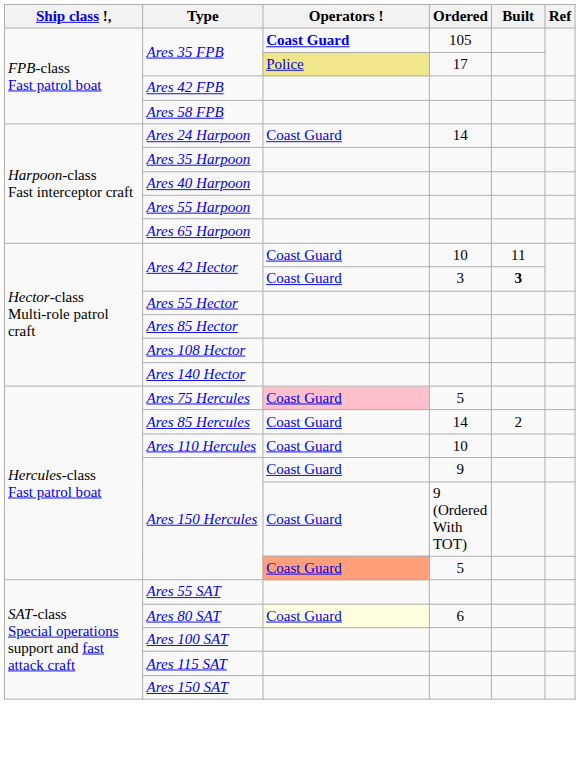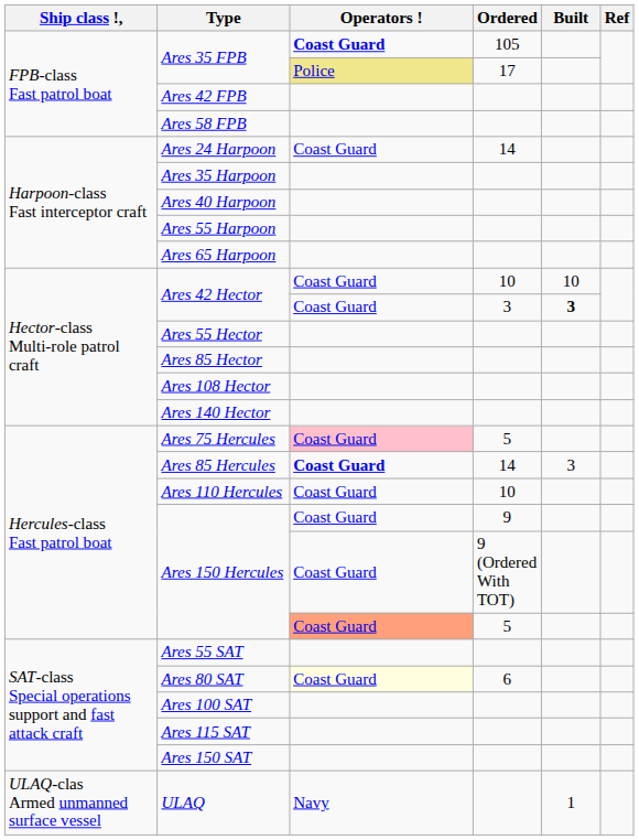 <table class=wikitable sortable>
 <tr>
 <th width=140><a href='#'>Ship class</a> !,</th>
 <th width=120>Type</th>
 <th width=170>Operators !</th>
 <th width=50>Ordered</th>
 <th width=50>Built</th>
 <th width=20>Ref</th>
 </tr>
 <tr>
 <td rowspan=4><em>FPB</em>-class<br><a href='#'>Fast patrol boat</a></td>
 <td rowspan=2><em><a href='#'>Ares 35 FPB</a></em></td>
 <td><strong> <a href='#'>Coast Guard</a></strong></td>
 <td align=center>105</td>
 <td></td>
 <td rowspan=2></td>
 </tr>
 <tr>
 <td style="background: khaki;"> <a href='#'>Police</a></td>
 <td align=center>17</td>
 <td></td>
 </tr>
 <tr>
 <td><em><a href='#'>Ares 42 FPB</a></em></td>
 <td></td>
 <td></td>
 <td></td>
 <td></td>
 </tr>
 <tr>
 <td><em><a href='#'>Ares 58 FPB</a></em></td>
 <td></td>
 <td></td>
 <td></td>
 <td></td>
 </tr>
 <tr>
 <td rowspan=5><em>Harpoon</em>-class<br>Fast interceptor craft</td>
 <td><em><a href='#'>Ares 24 Harpoon</a></em></td>
 <td> <a href='#'>Coast Guard</a></td>
 <td align=center>14</td>
 <td></td>
 <td></td>
 </tr>
 <tr>
 <td><em><a href='#'>Ares 35 Harpoon</a></em></td>
 <td></td>
 <td></td>
 <td></td>
 <td></td>
 </tr>
 <tr>
 <td><em><a href='#'>Ares 40 Harpoon</a></em></td>
 <td></td>
 <td></td>
 <td></td>
 <td></td>
 </tr>
 <tr>
 <td><em><a href='#'>Ares 55 Harpoon</a></em></td>
 <td></td>
 <td></td>
 <td></td>
 <td></td>
 </tr>
 <tr>
 <td><em><a href='#'>Ares 65 Harpoon</a></em></td>
 <td></td>
 <td></td>
 <td></td>
 <td></td>
 </tr>
 <tr>
 <td rowspan=6><em>Hector</em>-class<br>Multi-role patrol craft</td>
 <td rowspan=2><em><a href='#'>Ares 42 Hector</a></em></td>
 <td> <a href='#'>Coast Guard</a></td>
 <td align=center>10</td>
-<td align=center>11</td>
+<td align=center>10</td>
 <td rowspan=2></td>
 </tr>
 <tr>
 <td> <a href='#'>Coast Guard</a></td>
 <td align=center>3</td>
 <td align=center><strong>3</strong></td>
 </tr>
 <tr>
 <td><em><a href='#'>Ares 55 Hector</a></em></td>
 <td></td>
 <td></td>
 <td></td>
 <td></td>
 </tr>
 <tr>
 <td><em><a href='#'>Ares 85  Hector</a></em></td>
 <td></td>
 <td></td>
 <td></td>
 <td></td>
 </tr>
 <tr>
 <td><em><a href='#'>Ares 108 Hector</a></em></td>
 <td></td>
 <td></td>
 <td></td>
 <td></td>
 </tr>
 <tr>
 <td><em><a href='#'>Ares 140 Hector</a></em></td>
 <td></td>
 <td></td>
 <td></td>
 <td></td>
 </tr>
 <tr>
 <td rowspan="6"><em>Hercules</em>-class<br><a href='#'>Fast patrol boat</a></td>
 <td><em><a href='#'>Ares 75 Hercules</a></em></td>
 <td style="background: pink;"> <a href='#'>Coast Guard</a></td>
 <td align=center>5</td>
 <td></td>
 <td></td>
 </tr>
 <tr>
 <td><em><a href='#'>Ares 85 Hercules</a></em></td>
-<td> <a href='#'>Coast Guard</a></td>
+<td><strong> <a href='#'>Coast Guard</a></strong></td>
 <td align=center>14</td>
-<td align=center>2</td>
+<td align=center>3</td>
 <td></td>
 </tr>
 <tr>
 <td><em><a href='#'>Ares 110 Hercules</a></em></td>
 <td> <a href='#'>Coast Guard</a></td>
 <td align=center>10</td>
 <td></td>
 <td></td>
 </tr>
 <tr>
 <td rowspan="3"><em><a href='#'>Ares 150 Hercules</a></em></td>
 <td> <a href='#'>Coast Guard</a></td>
 <td align=center>9</td>
 <td></td>
 <td rowspan="1"></td>
 </tr>
 <tr>
 <td> <a href='#'>Coast Guard</a></td>
 <td>9 (Ordered With TOT)</td>
 <td align="center"></td>
 <td></td>
 </tr>
 <tr>
 <td style="background: lightsalmon;"> <a href='#'>Coast Guard</a></td>
 <td align="center">5</td>
 <td></td>
 </tr>
 <tr ||>
 <td rowspan="5"><em>SAT</em>-class<br><a href='#'>Special operations</a> support and <a href='#'>fast attack craft</a></td>
 <td><em><a href='#'>Ares 55 SAT</a></em></td>
 <td></td>
 <td></td>
 <td></td>
 <td></td>
 </tr>
 <tr>
 <td><em><a href='#'>Ares 80 SAT</a></em></td>
 <td style="background: lightyellow;"> <a href='#'>Coast Guard</a></td>
 <td align="center">6</td>
 <td></td>
 <td></td>
 </tr>
 <tr>
 <td><em><a href='#'>Ares 100 SAT</a></em></td>
 <td></td>
 <td></td>
 <td></td>
 <td></td>
 </tr>
 <tr>
 <td><em><a href='#'>Ares 115 SAT</a></em></td>
 <td></td>
 <td></td>
 <td></td>
 <td></td>
 </tr>
 <tr>
 <td><em><a href='#'>Ares 150 SAT</a></em></td>
 <td></td>
 <td></td>
 <td></td>
 <td></td>
 </tr>
+<tr>
+<td><em>ULAQ</em>-clas<br>Armed <a href='#'>unmanned surface vessel</a></td>
+<td><em><a href='#'>ULAQ</a></em></td>
+<td> <a href='#'>Navy</a></td>
+<td></td>
+<td align="center">1</td>
+<td></td>
+</tr>
 </table>
